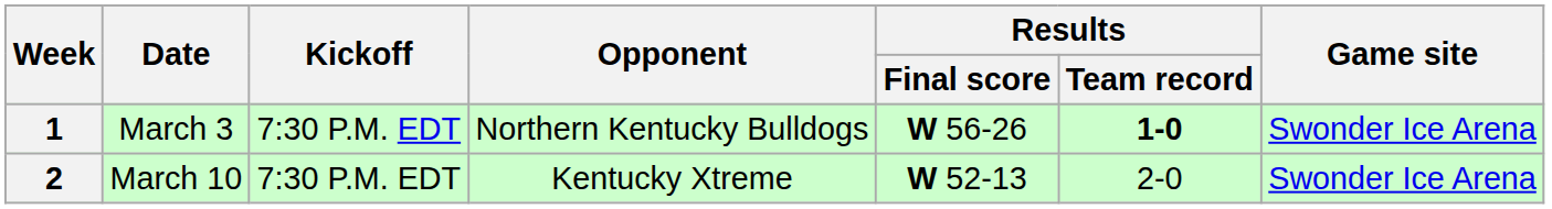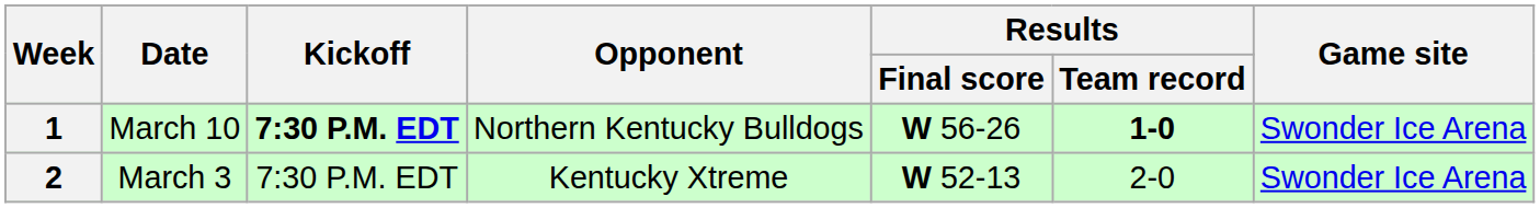 <table class="wikitable" align="center" style="font-size: 92%">
 <tr>
 <th rowspan="2">Week</th>
 <th rowspan="2">Date</th>
 <th rowspan="2">Kickoff</th>
 <th rowspan="2">Opponent</th>
 <th colspan="2">Results</th>
 <th rowspan="2">Game site</th>
 </tr>
 <tr>
 <th>Final score</th>
 <th>Team record</th>
 </tr>
 <tr style="background:#cfc">
 <th>1</th>
-<td style="text-align:center;">March 3</td>
-<td style="text-align:center;">7:30 P.M. <a href='#'>EDT</a></td>
+<td style="text-align:center;">March 10</td>
+<td style="text-align:center;"><strong>7:30 P.M. <a href='#'>EDT</a></strong></td>
 <td style="text-align:center;">Northern Kentucky Bulldogs</td>
 <td style="text-align:center;"><strong>W</strong> 56-26</td>
 <td style="text-align:center;"><strong>1-0</strong></td>
 <td style="text-align:center;"><a href='#'>Swonder Ice Arena</a></td>
 </tr>
 <tr style="background:#cfc">
 <th>2</th>
-<td style="text-align:center;">March 10</td>
+<td style="text-align:center;">March 3</td>
 <td style="text-align:center;">7:30 P.M. EDT</td>
 <td style="text-align:center;">Kentucky Xtreme</td>
 <td style="text-align:center;"><strong>W</strong> 52-13</td>
 <td style="text-align:center;">2-0</td>
 <td style="text-align:center;"><a href='#'>Swonder Ice Arena</a></td>
 </tr>
 </table>
